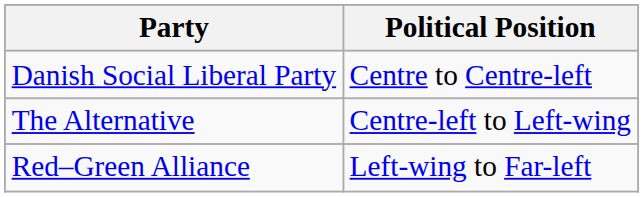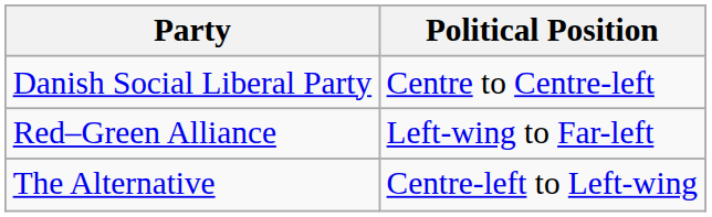 <table class="wikitable mw-collapsible mw-collapsed">
 <tr>
 <th>Party</th>
 <th>Political Position</th>
 </tr>
 <tr>
 <td><a href='#'>Danish Social Liberal Party</a></td>
 <td><a href='#'>Centre</a> to <a href='#'>Centre-left</a></td>
 </tr>
 <tr>
+<td><a href='#'>Red–Green Alliance</a></td>
+<td><a href='#'>Left-wing</a> to <a href='#'>Far-left</a></td>
+</tr>
+<tr>
 <td><a href='#'>The Alternative</a></td>
 <td><a href='#'>Centre-left</a> to <a href='#'>Left-wing</a></td>
 </tr>
-<tr>
-<td><a href='#'>Red–Green Alliance</a></td>
-<td><a href='#'>Left-wing</a> to <a href='#'>Far-left</a></td>
-</tr>
 </table>
